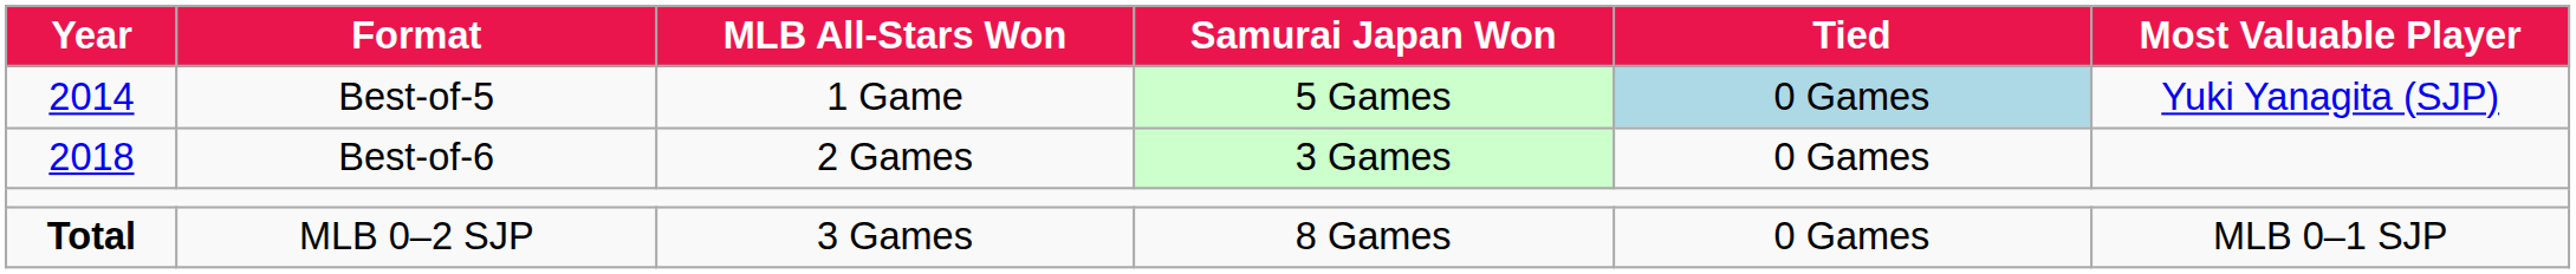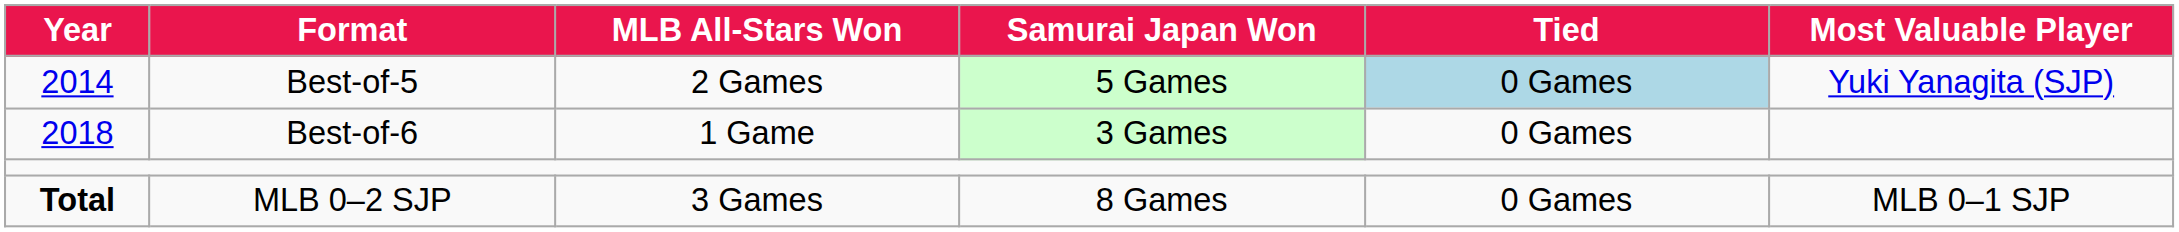 <table class="wikitable">
 <tr>
 <td style="width:4em; text-align:center; background:#EA154D; color:White"><strong>Year</strong></td>
 <td style="width:12em; text-align:center; background:#EA154D; color:White"><strong>Format</strong></td>
 <td style="width:12em; text-align:center; background:#EA154D; color:White"><strong>MLB All-Stars Won</strong></td>
 <td style="width:12em; text-align:center; background:#EA154D; color:White"><strong>Samurai Japan Won</strong></td>
 <td style="width:12em; text-align:center; background:#EA154D; color:White"><strong>Tied</strong></td>
 <td style="width:12em; text-align:center; background:#EA154D; color:White"><strong>Most Valuable Player</strong></td>
 </tr>
 <tr>
 <td style="text-align:center"><a href='#'>2014</a></td>
 <td style="text-align:center">Best-of-5</td>
-<td style="text-align:center">1 Game</td>
+<td style="text-align:center">2 Games</td>
 <td style="text-align:center; background-color:#ccffcc">5 Games</td>
 <td style="background: lightblue; text-align:center">0 Games</td>
 <td style="text-align:center"><a href='#'>Yuki Yanagita (SJP)</a></td>
 </tr>
 <tr>
 <td style="text-align:center"><a href='#'>2018</a></td>
 <td style="text-align:center">Best-of-6</td>
-<td style="text-align:center">2 Games</td>
+<td style="text-align:center">1 Game</td>
 <td style="text-align:center; background-color:#ccffcc">3 Games</td>
 <td style="text-align:center">0 Games</td>
 <td style="text-align:center"></td>
 </tr>
 <tr>
 <td colspan="6" style="text-align:center"></td>
 </tr>
 <tr>
 <td style="text-align:center"><strong>Total</strong></td>
 <td style="text-align:center">MLB 0–2 SJP</td>
 <td style="text-align:center">3 Games</td>
 <td style="text-align:center">8 Games</td>
 <td style="text-align:center">0 Games</td>
 <td style="text-align:center">MLB 0–1 SJP</td>
 </tr>
 </table>
